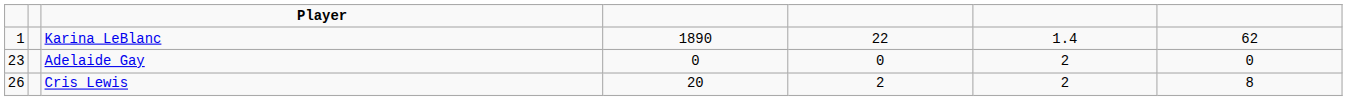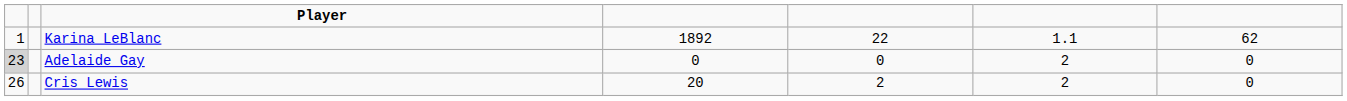 <table class="wikitable" style="text-align:center">
 <tr>
 <td style="width:1%; text-align:center;"><strong></strong></td>
 <td style="width:1%; text-align:center;"><strong></strong></td>
 <td style="width:42%; text-align:center;"><strong>Player</strong></td>
 <td width=60></td>
 <td width=60></td>
 <td width=60></td>
 <td width=60></td>
 </tr>
 <tr>
 <td style="text-align: right;">1</td>
 <td></td>
 <td style="text-align: left;"><a href='#'>Karina LeBlanc</a></td>
-<td>1890</td>
+<td>1892</td>
 <td>22</td>
-<td>1.4</td>
+<td>1.1</td>
 <td>62</td>
 </tr>
 <tr>
-<td style="text-align: right;">23</td>
+<td style="background: lightgrey; text-align: right;">23</td>
 <td></td>
 <td style="text-align: left;"><a href='#'>Adelaide Gay</a></td>
 <td>0</td>
 <td>0</td>
 <td>2</td>
 <td>0</td>
 </tr>
 <tr>
 <td style="text-align: right;">26</td>
 <td></td>
 <td style="text-align: left;"><a href='#'>Cris Lewis</a></td>
 <td>20</td>
 <td>2</td>
 <td>2</td>
-<td>8</td>
+<td>0</td>
 </tr>
 </table>
